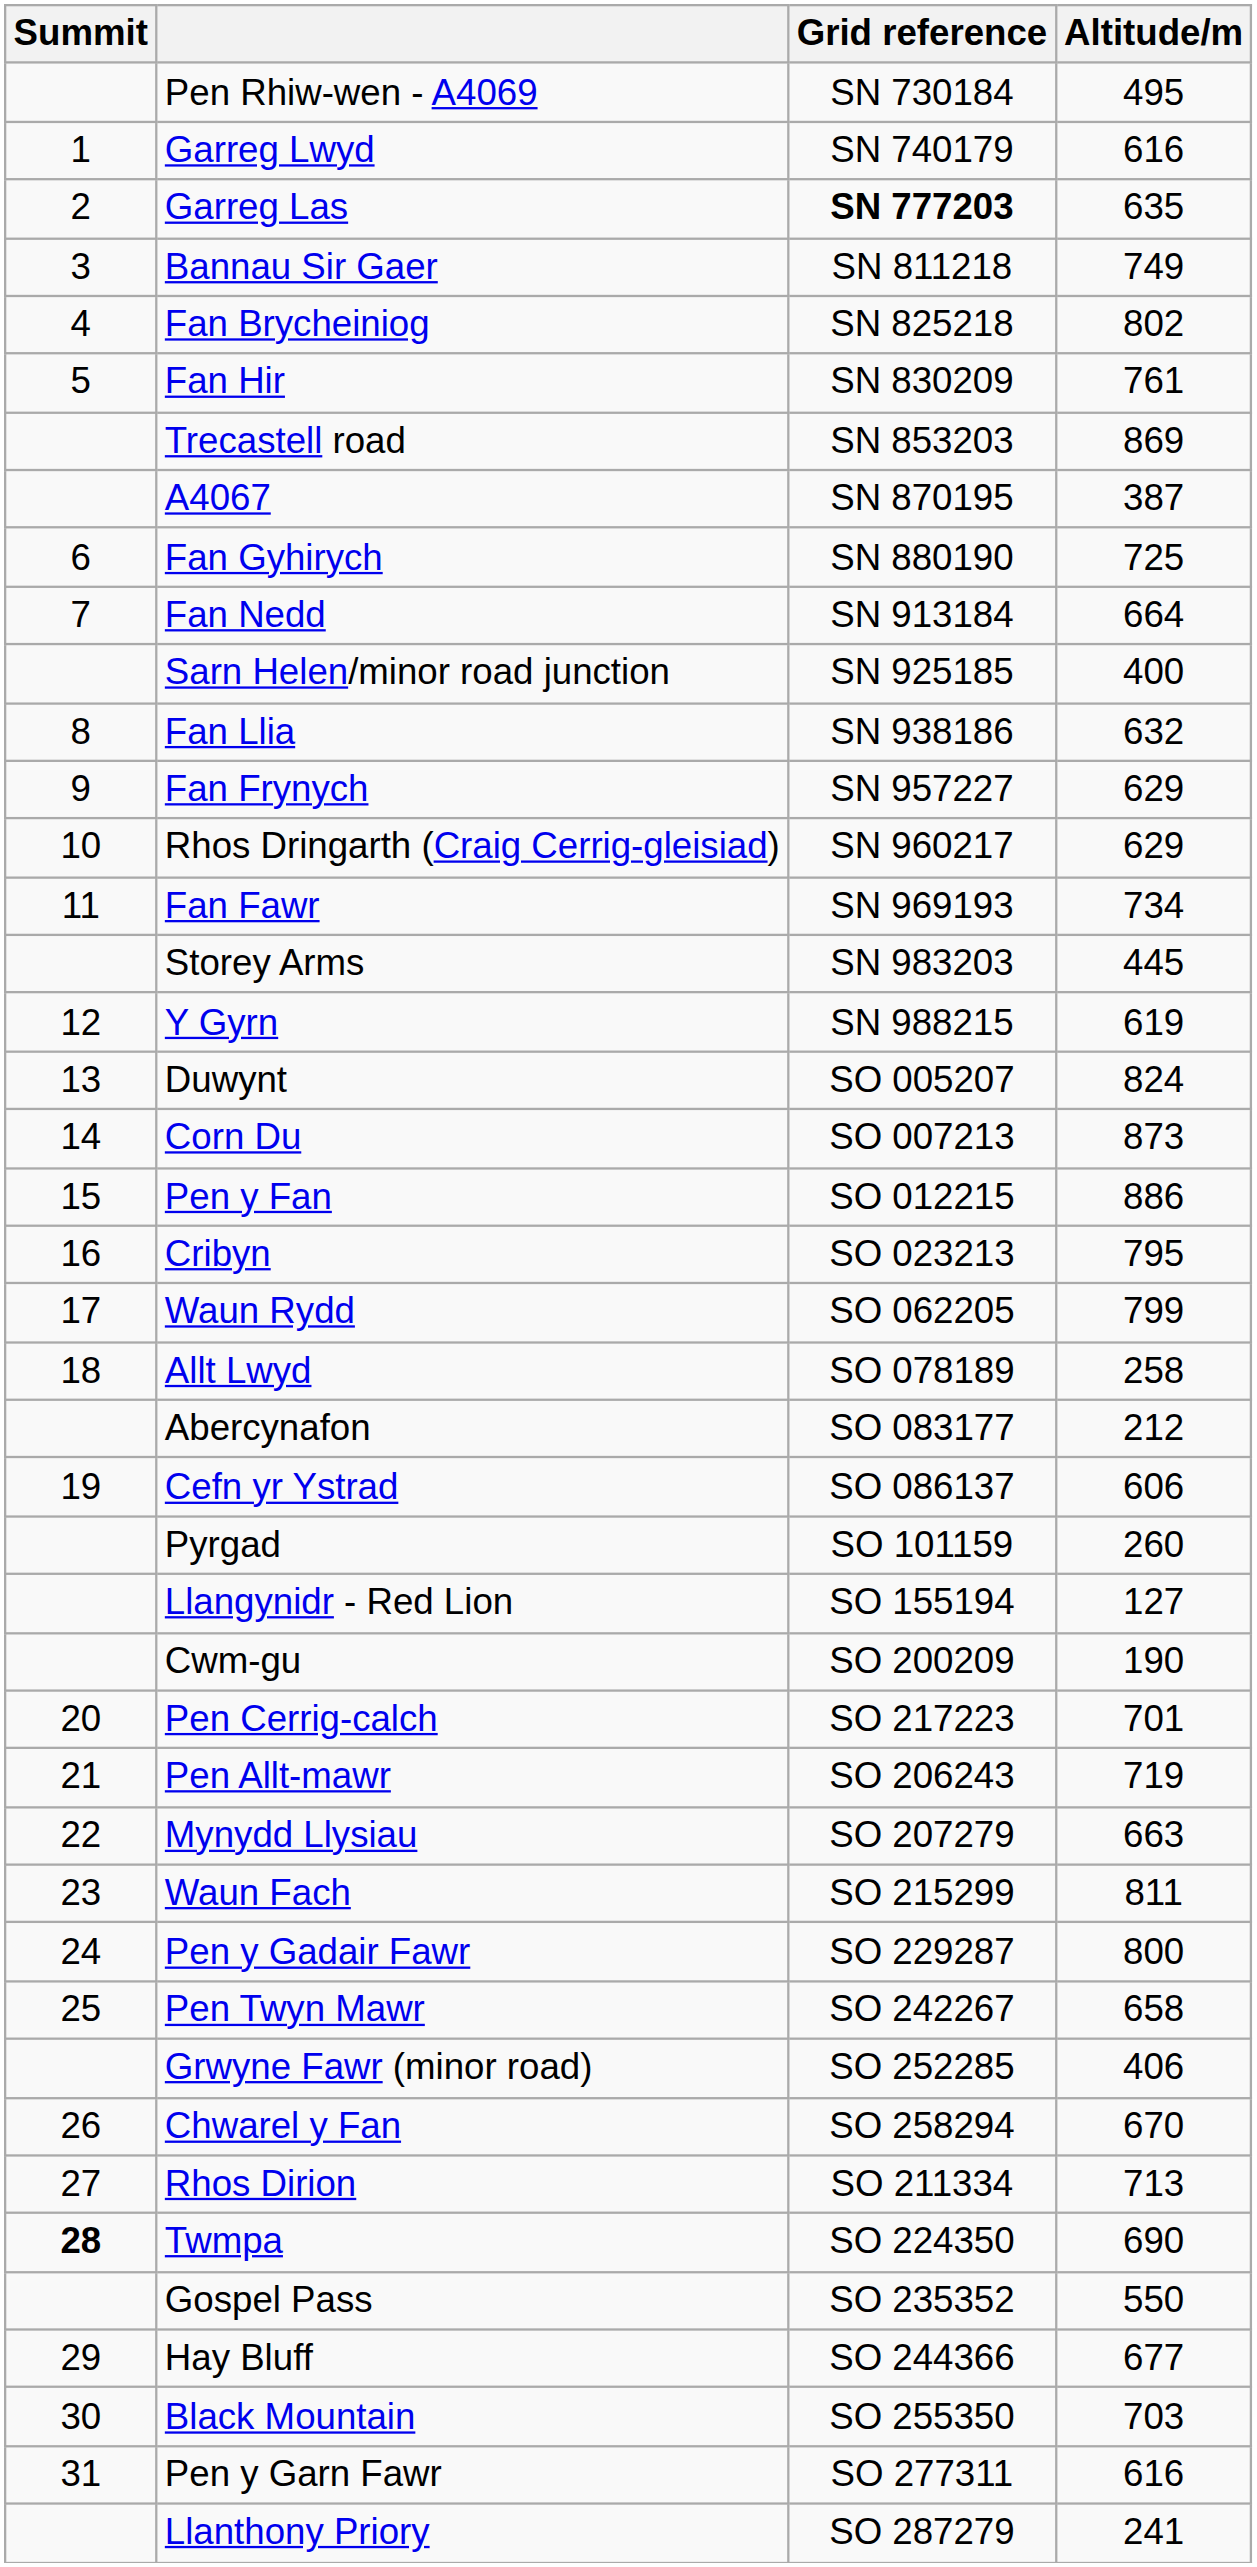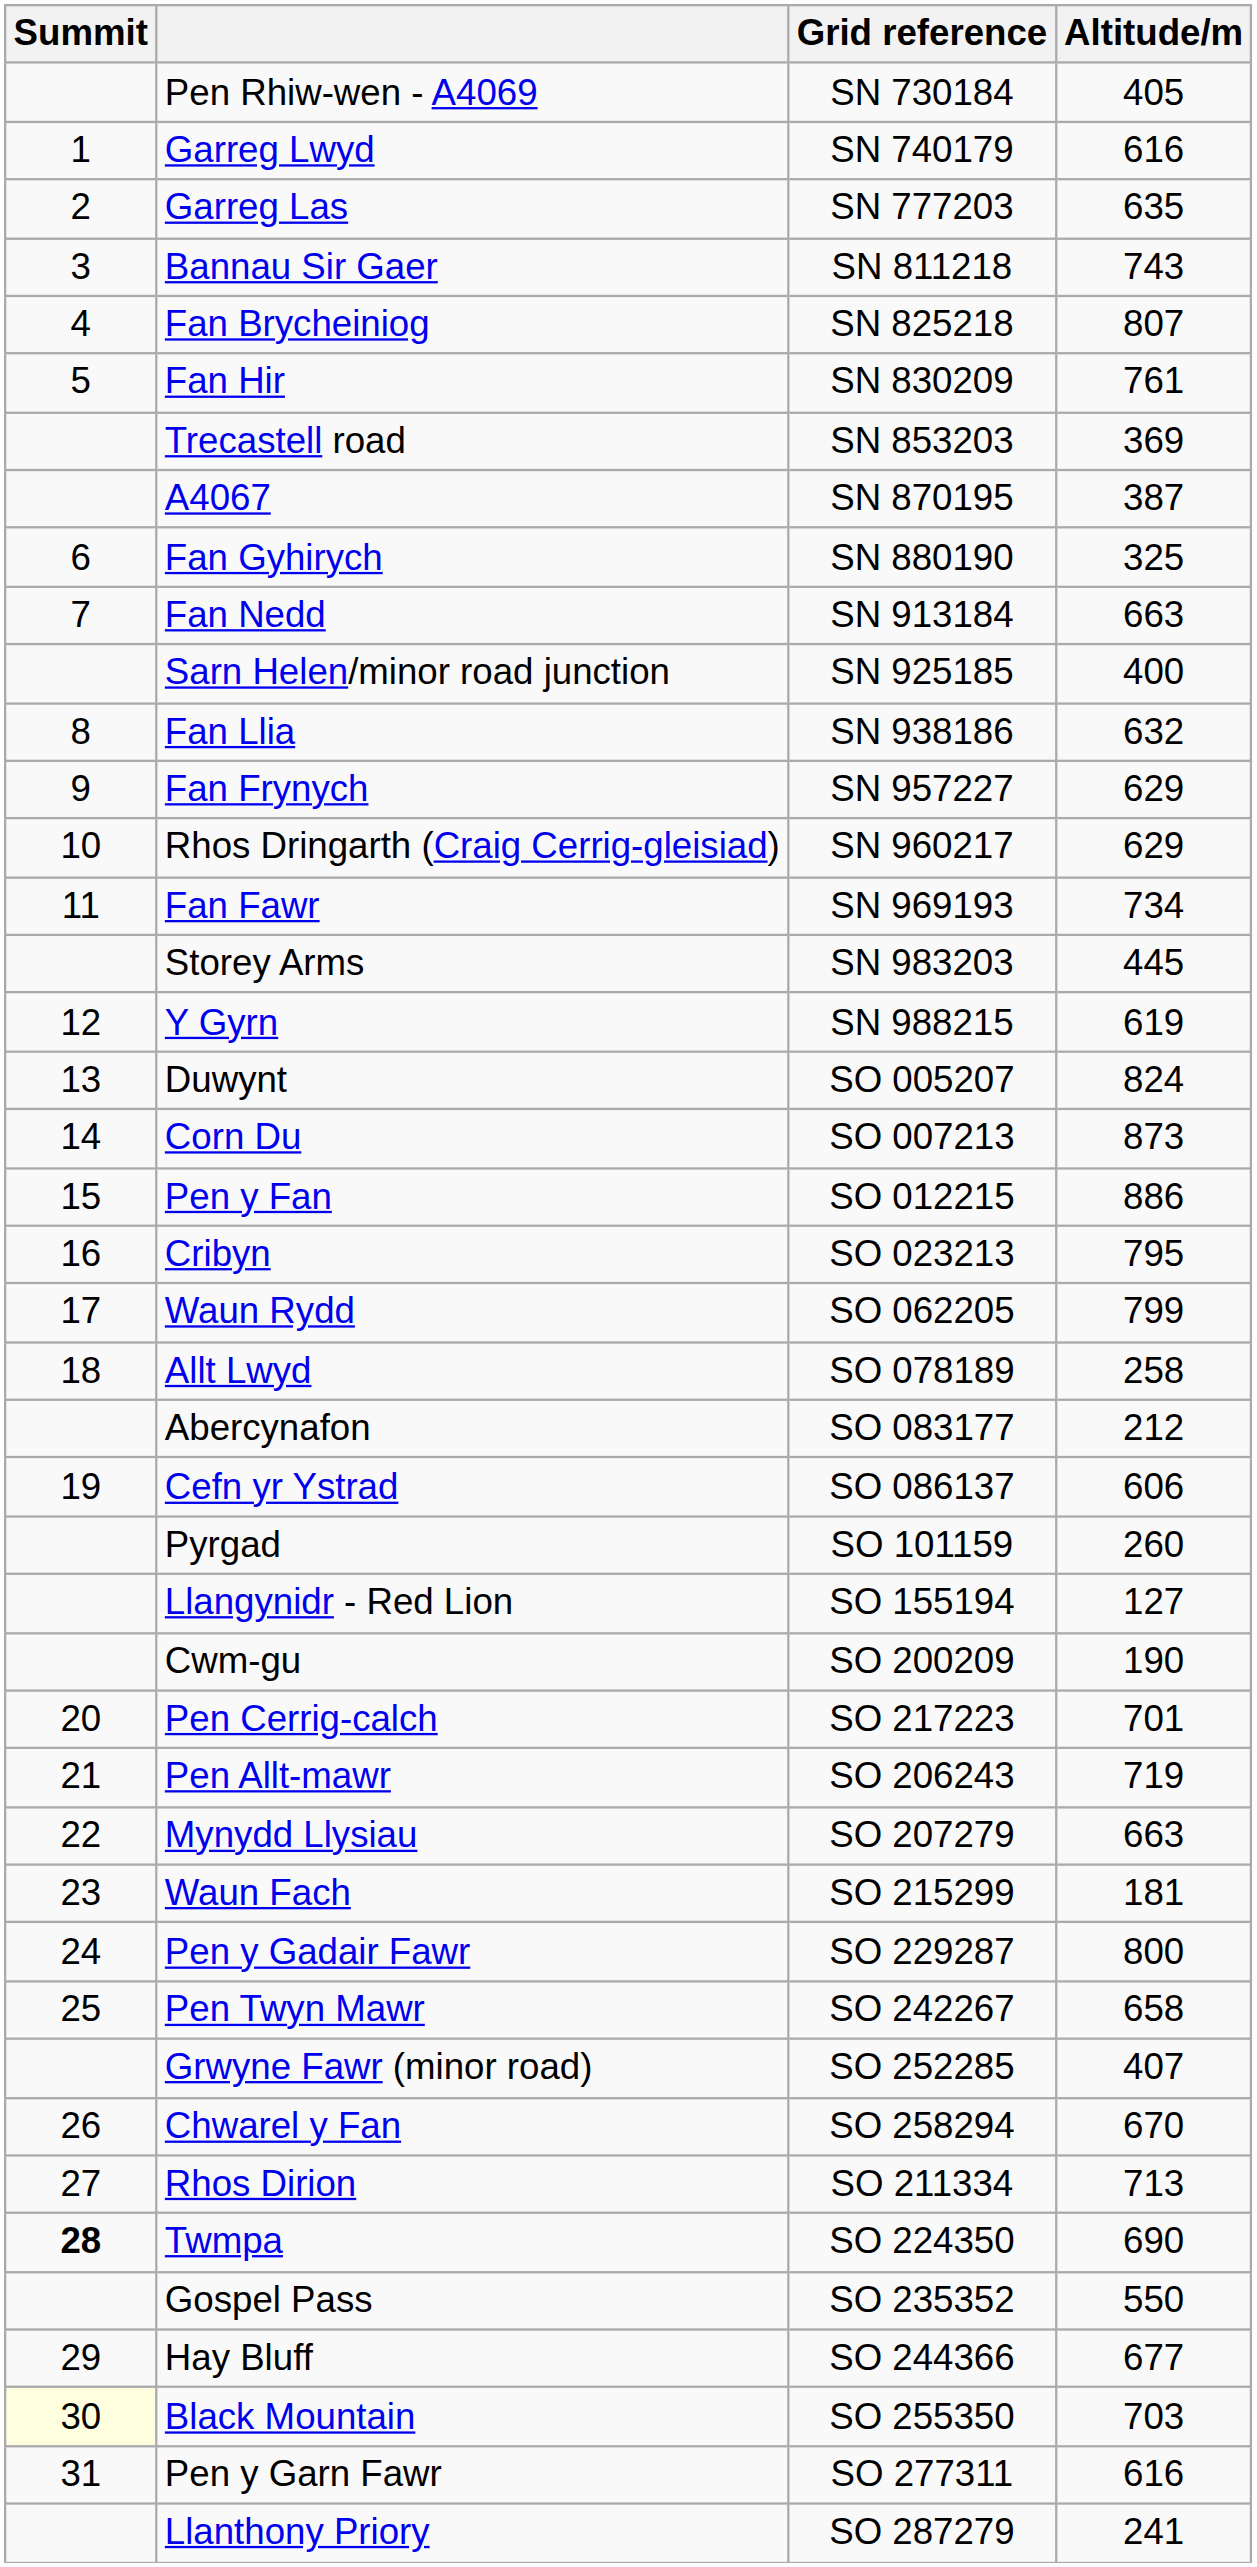 <table class="wikitable">
 <tr>
 <th>Summit</th>
 <th></th>
 <th>Grid reference</th>
 <th>Altitude/m</th>
 </tr>
 <tr>
 <td align="center"></td>
 <td align="left">Pen Rhiw-wen - <a href='#'>A4069</a></td>
 <td align="center">SN 730184</td>
-<td align="center">495</td>
+<td align="center">405</td>
 </tr>
 <tr>
 <td align="center">1</td>
 <td align="left"><a href='#'>Garreg Lwyd</a></td>
 <td align="center">SN 740179</td>
 <td align="center">616</td>
 </tr>
 <tr>
 <td align="center">2</td>
 <td align="left"><a href='#'>Garreg Las</a></td>
-<td align="center"><strong>SN 777203</strong></td>
+<td align="center">SN 777203</td>
 <td align="center">635</td>
 </tr>
 <tr>
 <td align="center">3</td>
 <td align="left"><a href='#'>Bannau Sir Gaer</a></td>
 <td align="center">SN 811218</td>
-<td align="center">749</td>
+<td align="center">743</td>
 </tr>
 <tr>
 <td align="center">4</td>
 <td align="left"><a href='#'>Fan Brycheiniog</a></td>
 <td align="center">SN 825218</td>
-<td align="center">802</td>
+<td align="center">807</td>
 </tr>
 <tr>
 <td align="center">5</td>
 <td align="left"><a href='#'>Fan Hir</a></td>
 <td align="center">SN 830209</td>
 <td align="center">761</td>
 </tr>
 <tr>
 <td align="center"></td>
 <td align="left"><a href='#'>Trecastell</a> road</td>
 <td align="center">SN 853203</td>
-<td align="center">869</td>
+<td align="center">369</td>
 </tr>
 <tr>
 <td align="center"></td>
 <td align="left"><a href='#'>A4067</a></td>
 <td align="center">SN 870195</td>
 <td align="center">387</td>
 </tr>
 <tr>
 <td align="center">6</td>
 <td align="left"><a href='#'>Fan Gyhirych</a></td>
 <td align="center">SN 880190</td>
-<td align="center">725</td>
+<td align="center">325</td>
 </tr>
 <tr>
 <td align="center">7</td>
 <td align="left"><a href='#'>Fan Nedd</a></td>
 <td align="center">SN 913184</td>
-<td align="center">664</td>
+<td align="center">663</td>
 </tr>
 <tr>
 <td align="center"></td>
 <td align="left"><a href='#'>Sarn Helen</a>/minor road junction</td>
 <td align="center">SN 925185</td>
 <td align="center">400</td>
 </tr>
 <tr>
 <td align="center">8</td>
 <td align="left"><a href='#'>Fan Llia</a></td>
 <td align="center">SN 938186</td>
 <td align="center">632</td>
 </tr>
 <tr>
 <td align="center">9</td>
 <td align="left"><a href='#'>Fan Frynych</a></td>
 <td align="center">SN 957227</td>
 <td align="center">629</td>
 </tr>
 <tr>
 <td align="center">10</td>
 <td align="left">Rhos Dringarth (<a href='#'>Craig Cerrig-gleisiad</a>)</td>
 <td align="center">SN 960217</td>
 <td align="center">629</td>
 </tr>
 <tr>
 <td align="center">11</td>
 <td align="left"><a href='#'>Fan Fawr</a></td>
 <td align="center">SN 969193</td>
 <td align="center">734</td>
 </tr>
 <tr>
 <td align="center"></td>
 <td align="left">Storey Arms</td>
 <td align="center">SN 983203</td>
 <td align="center">445</td>
 </tr>
 <tr>
 <td align="center">12</td>
 <td align="left"><a href='#'>Y Gyrn</a></td>
 <td align="center">SN 988215</td>
 <td align="center">619</td>
 </tr>
 <tr>
 <td align="center">13</td>
 <td align="left">Duwynt</td>
 <td align="center">SO 005207</td>
 <td align="center">824</td>
 </tr>
 <tr>
 <td align="center">14</td>
 <td align="left"><a href='#'>Corn Du</a></td>
 <td align="center">SO 007213</td>
 <td align="center">873</td>
 </tr>
 <tr>
 <td align="center">15</td>
 <td align="left"><a href='#'>Pen y Fan</a></td>
 <td align="center">SO 012215</td>
 <td align="center">886</td>
 </tr>
 <tr>
 <td align="center">16</td>
 <td align="left"><a href='#'>Cribyn</a></td>
 <td align="center">SO 023213</td>
 <td align="center">795</td>
 </tr>
 <tr>
 <td align="center">17</td>
 <td align="left"><a href='#'>Waun Rydd</a></td>
 <td align="center">SO 062205</td>
 <td align="center">799</td>
 </tr>
 <tr>
 <td align="center">18</td>
 <td align="left"><a href='#'>Allt Lwyd</a></td>
 <td align="center">SO 078189</td>
 <td align="center">258</td>
 </tr>
 <tr>
 <td align="center"></td>
 <td align="left">Abercynafon</td>
 <td align="center">SO 083177</td>
 <td align="center">212</td>
 </tr>
 <tr>
 <td align="center">19</td>
 <td align="left"><a href='#'>Cefn yr Ystrad</a></td>
 <td align="center">SO 086137</td>
 <td align="center">606</td>
 </tr>
 <tr>
 <td align="center"></td>
 <td align="left">Pyrgad</td>
 <td align="center">SO 101159</td>
 <td align="center">260</td>
 </tr>
 <tr>
 <td align="center"></td>
 <td align="left"><a href='#'>Llangynidr</a> - Red Lion</td>
 <td align="center">SO 155194</td>
 <td align="center">127</td>
 </tr>
 <tr>
 <td align="center"></td>
 <td align="left">Cwm-gu</td>
 <td align="center">SO 200209</td>
 <td align="center">190</td>
 </tr>
 <tr>
 <td align="center">20</td>
 <td align="left"><a href='#'>Pen Cerrig-calch</a></td>
 <td align="center">SO 217223</td>
 <td align="center">701</td>
 </tr>
 <tr>
 <td align="center">21</td>
 <td align="left"><a href='#'>Pen Allt-mawr</a></td>
 <td align="center">SO 206243</td>
 <td align="center">719</td>
 </tr>
 <tr>
 <td align="center">22</td>
 <td align="left"><a href='#'>Mynydd Llysiau</a></td>
 <td align="center">SO 207279</td>
 <td align="center">663</td>
 </tr>
 <tr>
 <td align="center">23</td>
 <td align="left"><a href='#'>Waun Fach</a></td>
 <td align="center">SO 215299</td>
-<td align="center">811</td>
+<td align="center">181</td>
 </tr>
 <tr>
 <td align="center">24</td>
 <td align="left"><a href='#'>Pen y Gadair Fawr</a></td>
 <td align="center">SO 229287</td>
 <td align="center">800</td>
 </tr>
 <tr>
 <td align="center">25</td>
 <td align="left"><a href='#'>Pen Twyn Mawr</a></td>
 <td align="center">SO 242267</td>
 <td align="center">658</td>
 </tr>
 <tr>
 <td align="center"></td>
 <td align="left"><a href='#'>Grwyne Fawr</a> (minor road)</td>
 <td align="center">SO 252285</td>
-<td align="center">406</td>
+<td align="center">407</td>
 </tr>
 <tr>
 <td align="center">26</td>
 <td align="left"><a href='#'>Chwarel y Fan</a></td>
 <td align="center">SO 258294</td>
 <td align="center">670</td>
 </tr>
 <tr>
 <td align="center">27</td>
 <td align="left"><a href='#'>Rhos Dirion</a></td>
 <td align="center">SO 211334</td>
 <td align="center">713</td>
 </tr>
 <tr>
 <td align="center"><strong>28</strong></td>
 <td align="left"><a href='#'>Twmpa</a></td>
 <td align="center">SO 224350</td>
 <td align="center">690</td>
 </tr>
 <tr>
 <td align="center"></td>
 <td align="left">Gospel Pass</td>
 <td align="center">SO 235352</td>
 <td align="center">550</td>
 </tr>
 <tr>
 <td align="center">29</td>
 <td align="left">Hay Bluff</td>
 <td align="center">SO 244366</td>
 <td align="center">677</td>
 </tr>
 <tr>
-<td align="center">30</td>
+<td align="center" style="background: lightyellow;">30</td>
 <td align="left"><a href='#'>Black Mountain</a></td>
 <td align="center">SO 255350</td>
 <td align="center">703</td>
 </tr>
 <tr>
 <td align="center">31</td>
 <td align="left">Pen y Garn Fawr</td>
 <td align="center">SO 277311</td>
 <td align="center">616</td>
 </tr>
 <tr>
 <td align="center"></td>
 <td align="left"><a href='#'>Llanthony Priory</a></td>
 <td align="center">SO 287279</td>
 <td align="center">241</td>
 </tr>
 <tr>
 </tr>
 </table>
